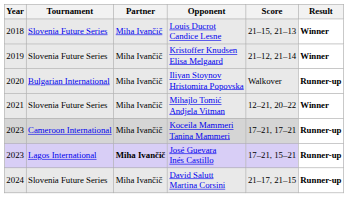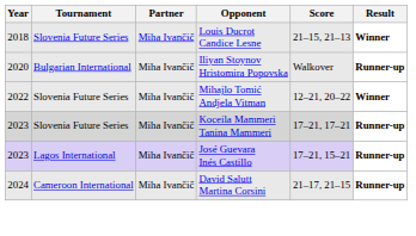 <table class="sortable wikitable" style="font-size: 90%;">
 <tr>
 <th>Year</th>
 <th>Tournament</th>
 <th>Partner</th>
 <th>Opponent</th>
 <th>Score</th>
 <th>Result</th>
 </tr>
 <tr style="background:#E9E9E9">
 <td align="center">2018</td>
 <td align="left"><a href='#'>Slovenia Future Series</a></td>
 <td align="left"> <a href='#'>Miha Ivančič</a></td>
 <td align="left"> <a href='#'>Louis Ducrot</a><br> <a href='#'>Candice Lesne</a></td>
 <td align="left">21–15, 21–13</td>
 <td style="text-align:left; background:white"> <strong>Winner</strong></td>
 </tr>
 <tr style="background:#E9E9E9">
-<td align="center">2019</td>
-<td align="left">Slovenia Future Series</td>
-<td align="left"> Miha Ivančič</td>
-<td align="left"> <a href='#'>Kristoffer Knudsen</a><br> <a href='#'>Elisa Melgaard</a></td>
-<td align="left">21–12, 21–14</td>
-<td style="text-align:left; background:white"> <strong>Winner</strong></td>
-</tr>
-<tr style="background:#E9E9E9">
 <td align="center">2020</td>
 <td align="left"><a href='#'>Bulgarian International</a></td>
 <td align="left"> Miha Ivančič</td>
 <td align="left"> <a href='#'>Iliyan Stoynov</a><br> <a href='#'>Hristomira Popovska</a></td>
 <td align="left">Walkover</td>
 <td style="text-align:left; background:white"> <strong>Runner-up</strong></td>
 </tr>
 <tr style="background:#E9E9E9">
-<td align="center">2021</td>
+<td align="center">2022</td>
 <td align="left">Slovenia Future Series</td>
 <td align="left"> Miha Ivančič</td>
 <td align="left"> <a href='#'>Mihajlo Tomić</a><br> <a href='#'>Andjela Vitman</a></td>
 <td align="left">12–21, 20–22</td>
 <td style="text-align:left; background:white"> <strong>Winner</strong></td>
 </tr>
 <tr style="background:#D5D5D5">
 <td align="center">2023</td>
-<td align="left"><a href='#'>Cameroon International</a></td>
+<td align="left">Slovenia Future Series</td>
 <td align="left"> Miha Ivančič</td>
 <td align="left"> <a href='#'>Koceila Mammeri</a><br> <a href='#'>Tanina Mammeri</a></td>
 <td align="left">17–21, 17–21</td>
 <td style="text-align:left; background:white"> <strong>Runner-up</strong></td>
 </tr>
 <tr style="background:#D8CEF6">
 <td align="center">2023</td>
 <td align="left"><a href='#'>Lagos International</a></td>
-<td align="left"><strong> Miha Ivančič</strong></td>
+<td align="left"> Miha Ivančič</td>
 <td align="left"> <a href='#'>José Guevara</a><br> <a href='#'>Inés Castillo</a></td>
 <td align="left">17–21, 15–21</td>
 <td style="text-align:left; background:white"> <strong>Runner-up</strong></td>
 </tr>
 <tr style="background:#E9E9E9">
 <td align="center">2024</td>
-<td align="left">Slovenia Future Series</td>
+<td align="left"><a href='#'>Cameroon International</a></td>
 <td align="left"> Miha Ivančič</td>
 <td align="left"> <a href='#'>David Salutt</a><br> <a href='#'>Martina Corsini</a></td>
 <td align="left">21–17, 21–15</td>
 <td style="text-align:left; background:white"> <strong>Runner-up</strong></td>
 </tr>
 </table>
